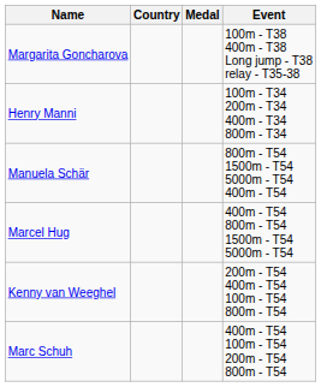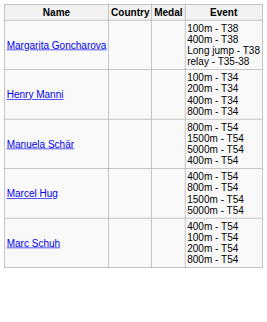 <table class="wikitable sortable" style="font-size:95%">
 <tr>
 <th>Name</th>
 <th>Country</th>
 <th>Medal</th>
 <th>Event</th>
 </tr>
 <tr>
 <td><a href='#'>Margarita Goncharova</a></td>
 <td></td>
 <td><br><br><br></td>
 <td>100m - T38 <br>400m - T38 <br>Long jump - T38 <br> relay - T35-38</td>
 </tr>
 <tr>
 <td><a href='#'>Henry Manni</a></td>
 <td></td>
 <td><br><br><br></td>
 <td>100m - T34 <br>200m - T34 <br>400m - T34 <br>800m - T34</td>
 </tr>
 <tr>
 <td><a href='#'>Manuela Schär</a></td>
 <td></td>
 <td><br><br><br></td>
 <td>800m - T54<br>1500m - T54<br>5000m - T54<br>400m - T54</td>
 </tr>
 <tr>
 <td><a href='#'>Marcel Hug</a></td>
 <td></td>
 <td><br><br><br></td>
 <td>400m - T54<br>800m - T54<br>1500m - T54<br>5000m - T54</td>
 </tr>
 <tr>
-<td><a href='#'>Kenny van Weeghel</a></td>
-<td></td>
-<td><br><br><br></td>
-<td>200m - T54<br>400m - T54<br>100m - T54<br>800m - T54</td>
-</tr>
-<tr>
 <td><a href='#'>Marc Schuh</a></td>
 <td></td>
 <td><br><br><br></td>
 <td>400m - T54<br>100m - T54<br>200m - T54<br>800m - T54</td>
 </tr>
 </table>
